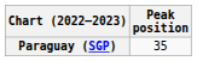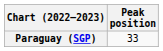 <table class="wikitable plainrowheaders" style="text-align:center">
 <tr>
 <th scope="col">Chart (2022–2023)</th>
 <th scope="col">Peak<br>position</th>
 </tr>
 <tr>
 <th scope="row">Paraguay (<a href='#'>SGP</a>)</th>
-<td>35</td>
+<td>33</td>
 </tr>
 </table>
